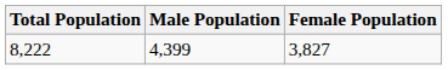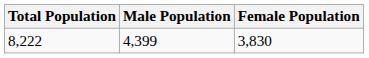 <table class="wikitable">
 <tr>
 <th>Total Population</th>
 <th>Male Population</th>
 <th>Female Population</th>
 </tr>
 <tr>
 <td>8,222</td>
 <td>4,399</td>
-<td>3,827</td>
+<td>3,830</td>
 </tr>
 </table>
